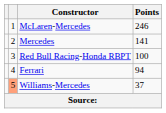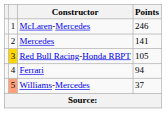 <table class="wikitable" style="font-size: 85%;">
 <tr>
 <th scope="col"></th>
 <th scope="col"></th>
 <th scope="col">Constructor</th>
 <th scope="col">Points</th>
 </tr>
 <tr>
 <td align="left"></td>
 <td align="center">1</td>
 <td> <a href='#'>McLaren</a>-<a href='#'>Mercedes</a></td>
 <td align="left">246</td>
 </tr>
 <tr>
 <td align="left"></td>
 <td align="center">2</td>
 <td> <a href='#'>Mercedes</a></td>
 <td align="left">141</td>
 </tr>
 <tr>
 <td align="left"></td>
-<td align="center">3</td>
+<td align="center" style="background: gold;">3</td>
 <td> <a href='#'>Red Bull Racing</a>-<a href='#'>Honda RBPT</a></td>
-<td align="left">100</td>
+<td align="left">105</td>
 </tr>
 <tr>
 <td align="left"></td>
 <td align="center">4</td>
 <td> <a href='#'>Ferrari</a></td>
 <td align="left">94</td>
 </tr>
 <tr>
 <td align="left"></td>
 <td align="center" style="background: lightsalmon;">5</td>
 <td> <a href='#'>Williams</a>-<a href='#'>Mercedes</a></td>
 <td align="left">37</td>
 </tr>
 <tr>
 <th colspan=4>Source:</th>
 </tr>
 </table>
